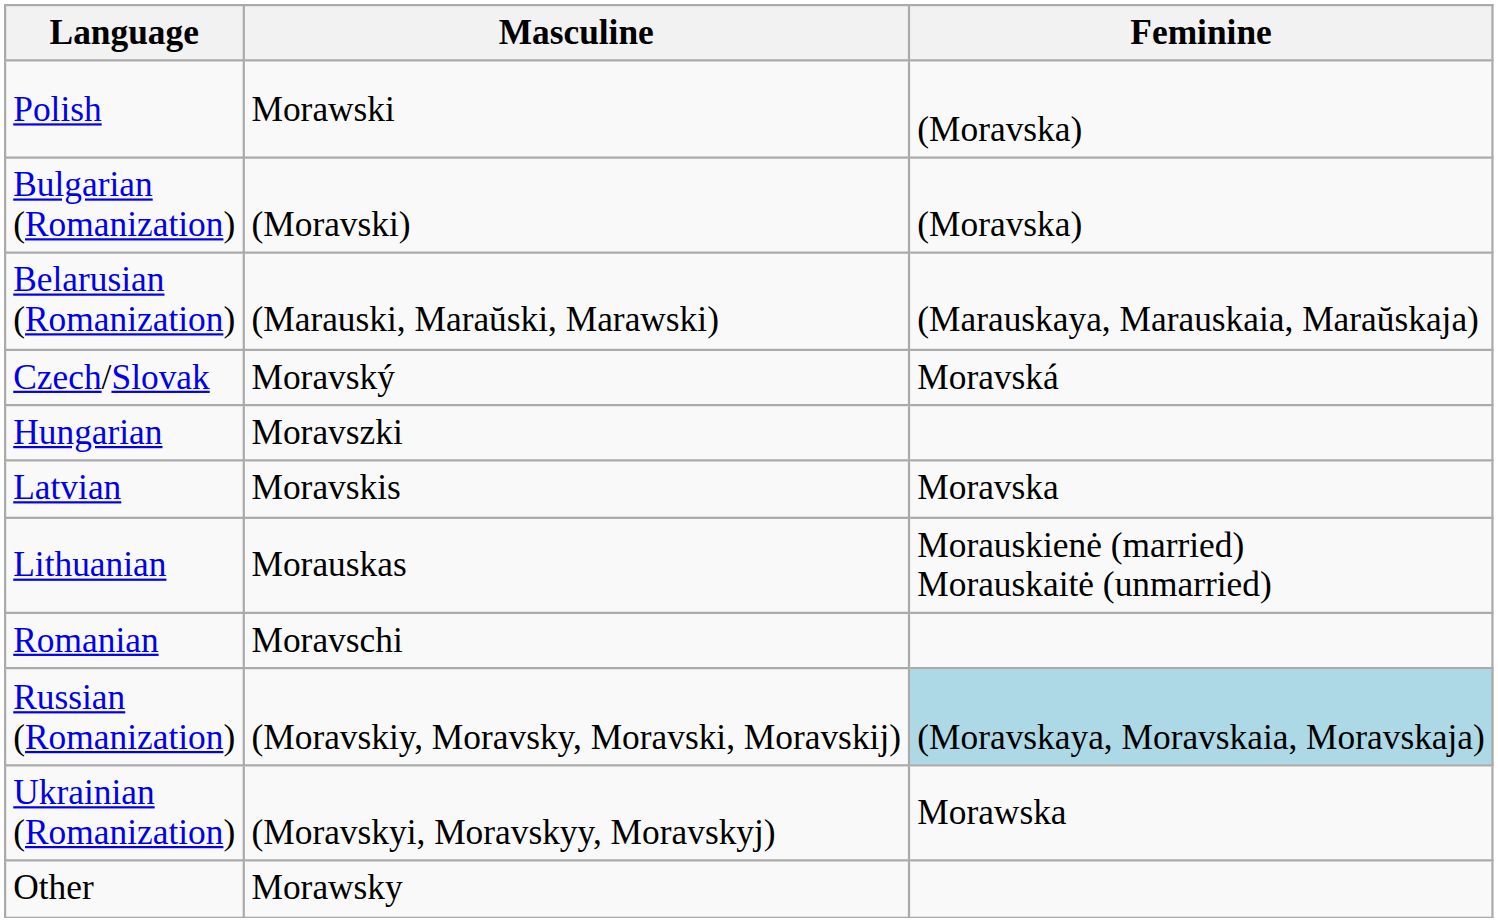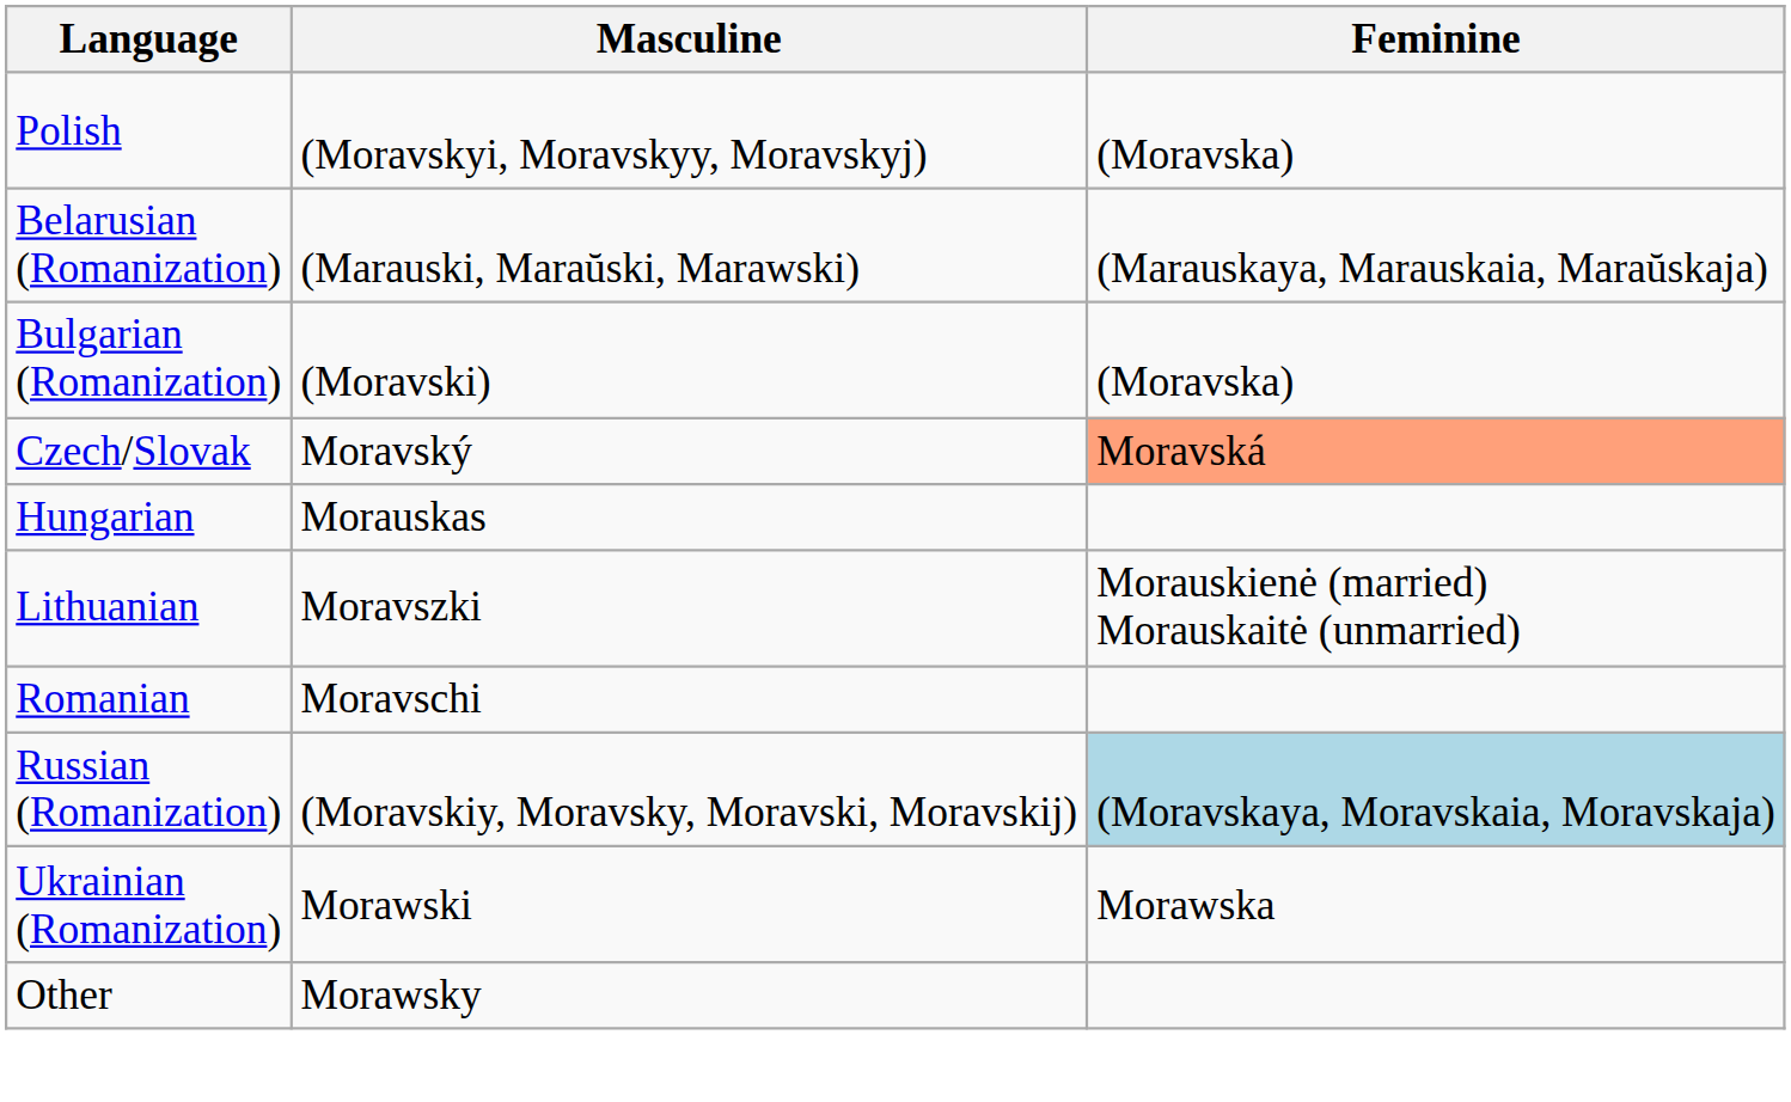 <table class="wikitable">
 <tr>
 <th>Language</th>
 <th>Masculine</th>
 <th>Feminine</th>
 </tr>
 <tr>
 <td><a href='#'>Polish</a></td>
-<td>Morawski</td>
+<td><br> (Moravskyi, Moravskyy, Moravskyj)</td>
 <td><br> (Moravska)</td>
+</tr>
+<tr>
+<td><a href='#'>Belarusian</a> <br>(<a href='#'>Romanization</a>)</td>
+<td><br>(Marauski, Maraŭski, Marawski)</td>
+<td><br> (Marauskaya, Marauskaia, Maraŭskaja)</td>
 </tr>
 <tr>
 <td><a href='#'>Bulgarian</a> <br>(<a href='#'>Romanization</a>)</td>
 <td><br>(Moravski)</td>
 <td><br>(Moravska)</td>
 </tr>
 <tr>
-<td><a href='#'>Belarusian</a> <br>(<a href='#'>Romanization</a>)</td>
-<td><br>(Marauski, Maraŭski, Marawski)</td>
-<td><br> (Marauskaya, Marauskaia, Maraŭskaja)</td>
-</tr>
-<tr>
 <td><a href='#'>Czech</a>/<a href='#'>Slovak</a></td>
 <td>Moravský</td>
-<td>Moravská</td>
+<td style="background: lightsalmon;">Moravská</td>
 </tr>
 <tr>
 <td><a href='#'>Hungarian</a></td>
-<td>Moravszki</td>
+<td>Morauskas</td>
 <td></td>
 </tr>
 <tr>
-<td><a href='#'>Latvian</a></td>
-<td>Moravskis</td>
-<td>Moravska</td>
-</tr>
-<tr>
 <td><a href='#'>Lithuanian</a></td>
-<td>Morauskas</td>
+<td>Moravszki</td>
 <td>Morauskienė (married)<br> Morauskaitė (unmarried)</td>
 </tr>
 <tr>
 <td><a href='#'>Romanian</a></td>
 <td>Moravschi</td>
 <td></td>
 </tr>
 <tr>
 <td><a href='#'>Russian</a> <br>(<a href='#'>Romanization</a>)</td>
 <td><br> (Moravskiy, Moravsky, Moravski, Moravskij)</td>
 <td style="background: lightblue;"><br> (Moravskaya, Moravskaia, Moravskaja)</td>
 </tr>
 <tr>
 <td><a href='#'>Ukrainian</a> <br>(<a href='#'>Romanization</a>)</td>
-<td><br> (Moravskyi, Moravskyy, Moravskyj)</td>
+<td>Morawski</td>
 <td>Morawska</td>
 </tr>
 <tr>
 <td>Other</td>
 <td>Morawsky</td>
 <td></td>
 </tr>
 </table>
